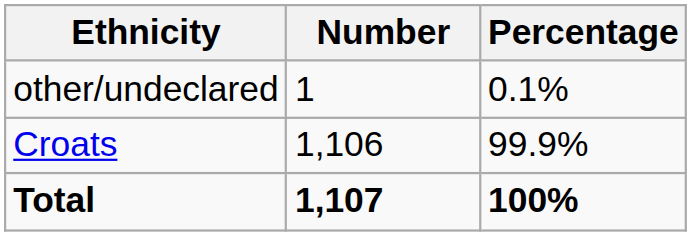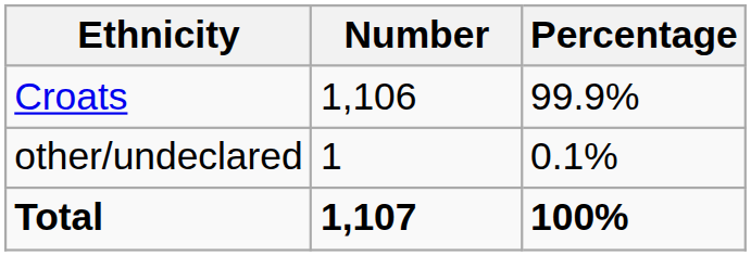 <table class="wikitable">
 <tr>
 <th width="100px">Ethnicity</th>
 <th width="80px">Number</th>
 <th width="80px">Percentage</th>
 </tr>
 <tr>
+<td><a href='#'>Croats</a></td>
+<td>1,106</td>
+<td>99.9%</td>
+</tr>
+<tr>
 <td>other/undeclared</td>
 <td>1</td>
 <td>0.1%</td>
-</tr>
-<tr>
-<td><a href='#'>Croats</a></td>
-<td>1,106</td>
-<td>99.9%</td>
 </tr>
 <tr>
 <td><strong>Total</strong></td>
 <td><strong>1,107</strong></td>
 <td><strong>100%</strong></td>
 </tr>
 </table>
